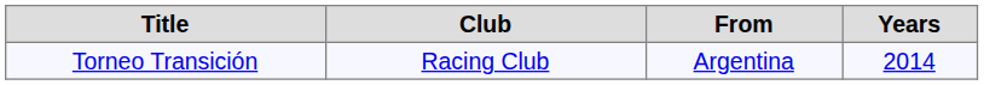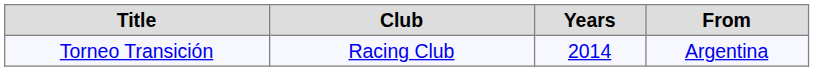 <table align="center" bgcolor="#f7f8ff" cellpadding="3" cellspacing="0" border="1" style="font-size: 95%; border: gray solid 1px; border-collapse: collapse;">
 <tr align=center bgcolor=#DDDDDD style="color:black;">
 <th width="200">Title</th>
 <th width="200">Club</th>
+<th width="80">Years</th>
 <th width="120">From</th>
-<th width="80">Years</th>
 </tr>
 <tr align=center>
 <td><a href='#'>Torneo Transición</a></td>
 <td><a href='#'>Racing Club</a></td>
+<td><a href='#'>2014</a></td>
 <td><a href='#'>Argentina</a></td>
-<td><a href='#'>2014</a></td>
 </tr>
 </table>
